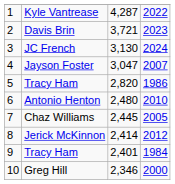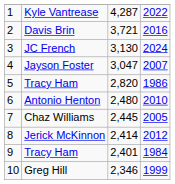 <table class="wikitable">
 <tr>
 </tr>
 <tr>
 <td>1</td>
 <td><a href='#'>Kyle Vantrease</a></td>
 <td><abbr>4,287</abbr></td>
 <td><a href='#'>2022</a></td>
 </tr>
 <tr>
 <td>2</td>
 <td><a href='#'>Davis Brin</a></td>
 <td><abbr>3,721</abbr></td>
-<td><a href='#'>2023</a></td>
+<td><a href='#'>2016</a></td>
 </tr>
 <tr>
 <td>3</td>
 <td><a href='#'>JC French</a></td>
 <td><abbr>3,130</abbr></td>
 <td><a href='#'>2024</a></td>
 </tr>
 <tr>
 <td>4</td>
 <td><a href='#'>Jayson Foster</a></td>
 <td><abbr>3,047</abbr></td>
 <td><a href='#'>2007</a></td>
 </tr>
 <tr>
 <td>5</td>
 <td><a href='#'>Tracy Ham</a></td>
 <td><abbr>2,820</abbr></td>
 <td><a href='#'>1986</a></td>
 </tr>
 <tr>
 <td>6</td>
 <td><a href='#'>Antonio Henton</a></td>
 <td><abbr>2,480</abbr></td>
 <td><a href='#'>2010</a></td>
 </tr>
 <tr>
 <td>7</td>
 <td>Chaz Williams</td>
 <td><abbr>2,445</abbr></td>
 <td><a href='#'>2005</a></td>
 </tr>
 <tr>
 <td>8</td>
 <td><a href='#'>Jerick McKinnon</a></td>
 <td><abbr>2,414</abbr></td>
 <td><a href='#'>2012</a></td>
 </tr>
 <tr>
 <td>9</td>
 <td><a href='#'>Tracy Ham</a></td>
 <td><abbr>2,401</abbr></td>
 <td><a href='#'>1984</a></td>
 </tr>
 <tr>
 <td>10</td>
 <td>Greg Hill</td>
 <td><abbr>2,346</abbr></td>
-<td><a href='#'>2000</a></td>
+<td><a href='#'>1999</a></td>
 </tr>
 </table>
